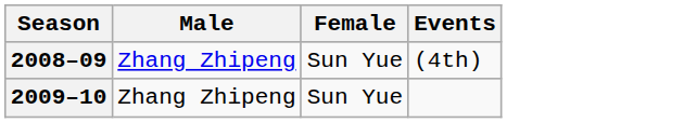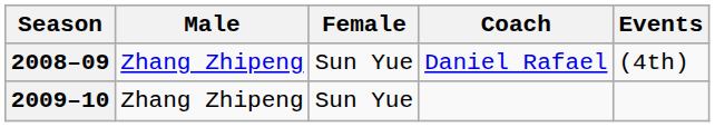 <table class="wikitable">
 <tr>
 <th scope="col">Season</th>
 <th scope="col">Male</th>
 <th scope="col">Female</th>
+<th scope="col">Coach</th>
 <th scope="col">Events</th>
 </tr>
 <tr>
 <th scope="row">2008–09</th>
 <td><a href='#'>Zhang Zhipeng</a></td>
 <td>Sun Yue</td>
+<td><a href='#'>Daniel Rafael</a></td>
 <td> (4th)</td>
 </tr>
 <tr>
 <th scope="row">2009–10</th>
 <td>Zhang Zhipeng</td>
 <td>Sun Yue</td>
+<td></td>
 <td> </td>
 </tr>
 </table>
